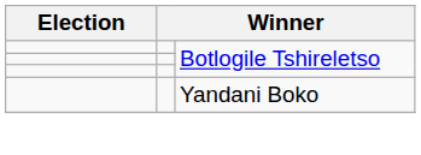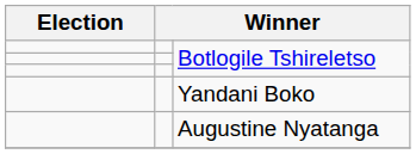 <table class=wikitable>
 <tr>
 <th width=100>Election</th>
 <th width=175 colspan=2>Winner</th>
 </tr>
 <tr>
 <td></td>
 <td width=5 bgcolor=></td>
 <td rowspan=3><a href='#'>Botlogile Tshireletso</a></td>
 </tr>
 <tr>
 <td></td>
 <td width=5 bgcolor=></td>
 </tr>
 <tr>
 <td></td>
 <td bgcolor=></td>
 </tr>
 <tr>
 <td></td>
 <td bgcolor=></td>
 <td>Yandani Boko</td>
 </tr>
 <tr>
+<td></td>
+<td width=5 bgcolor=></td>
+<td>Augustine Nyatanga</td>
+</tr>
+<tr>
 </tr>
 </table>
